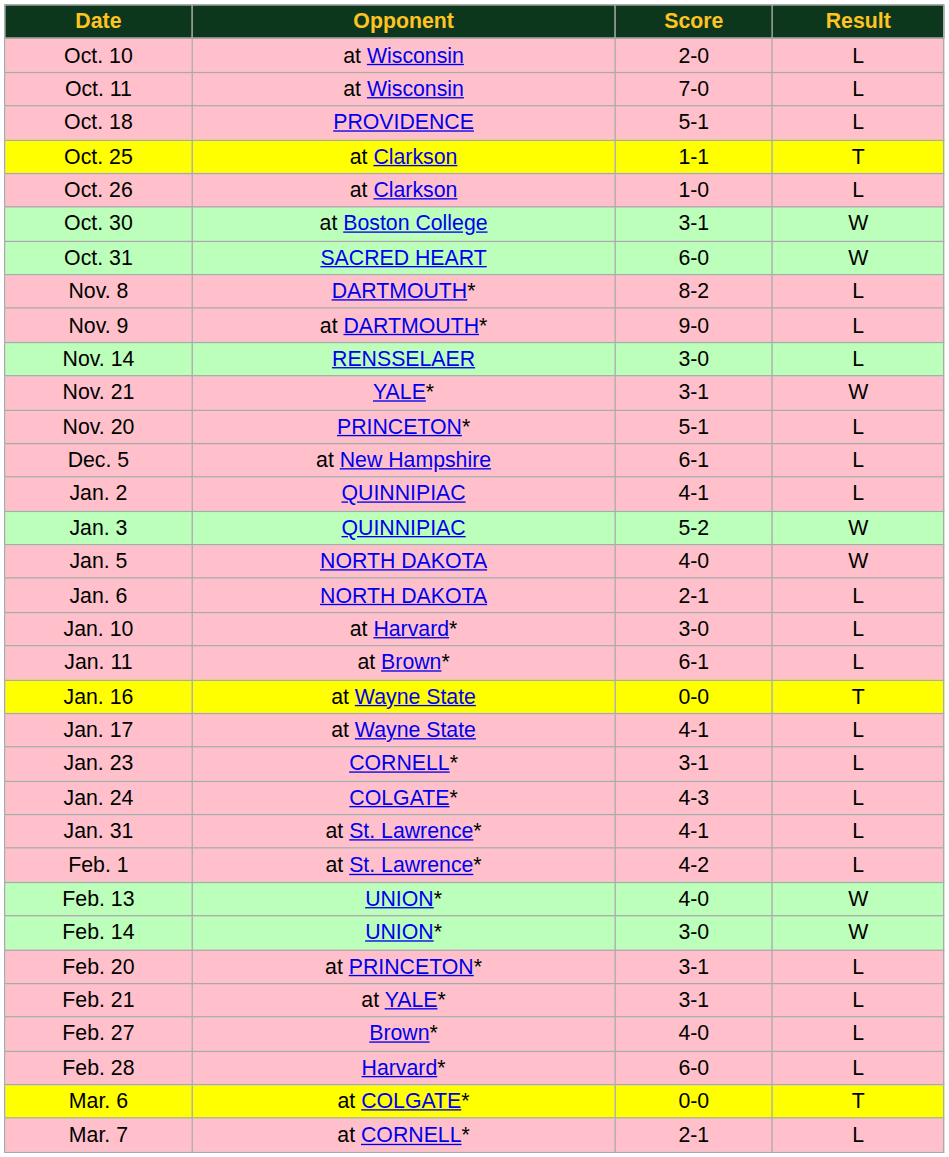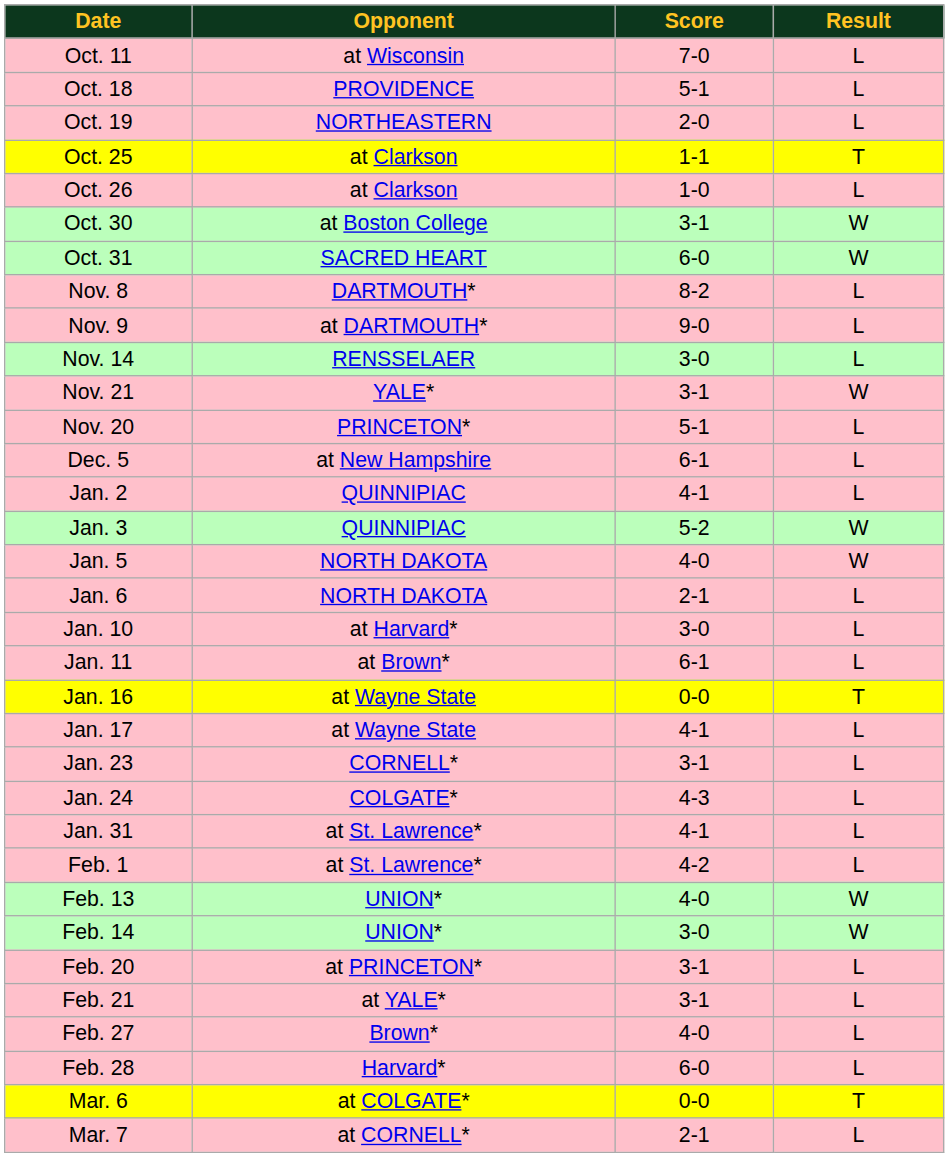 <table class="wikitable" width="80%">
 <tr align="center"  style="background:#0C371D;color:#ffc322;">
 <td><strong>Date</strong></td>
 <td><strong>Opponent</strong></td>
 <td><strong>Score</strong></td>
 <td><strong>Result</strong></td>
-</tr>
-<tr align="center" bgcolor="pink">
-<td>Oct. 10</td>
-<td>at <a href='#'>Wisconsin</a></td>
-<td>2-0</td>
-<td>L</td>
 </tr>
 <tr align="center" bgcolor="pink">
 <td>Oct. 11</td>
 <td>at <a href='#'>Wisconsin</a></td>
 <td>7-0</td>
 <td>L</td>
 </tr>
 <tr align="center" bgcolor="pink">
 <td>Oct. 18</td>
 <td><a href='#'>PROVIDENCE</a></td>
 <td>5-1</td>
+<td>L</td>
+</tr>
+<tr align="center" bgcolor="pink">
+<td>Oct. 19</td>
+<td><a href='#'>NORTHEASTERN</a></td>
+<td>2-0</td>
 <td>L</td>
 </tr>
 <tr align="center" bgcolor="yellow">
 <td>Oct. 25</td>
 <td>at <a href='#'>Clarkson</a></td>
 <td>1-1</td>
 <td>T</td>
 </tr>
 <tr align="center" bgcolor="pink">
 <td>Oct. 26</td>
 <td>at <a href='#'>Clarkson</a></td>
 <td>1-0</td>
 <td>L</td>
 </tr>
 <tr align="center" bgcolor="bbffbb">
 <td>Oct. 30</td>
 <td>at <a href='#'>Boston College</a></td>
 <td>3-1</td>
 <td>W</td>
 </tr>
 <tr align="center" bgcolor="bbffbb">
 <td>Oct. 31</td>
 <td><a href='#'>SACRED HEART</a></td>
 <td>6-0</td>
 <td>W</td>
 </tr>
 <tr align="center" bgcolor="pink">
 <td>Nov. 8</td>
 <td><a href='#'>DARTMOUTH</a>*</td>
 <td>8-2</td>
 <td>L</td>
 </tr>
 <tr align="center" bgcolor="pink">
 <td>Nov. 9</td>
 <td>at <a href='#'>DARTMOUTH</a>*</td>
 <td>9-0</td>
 <td>L</td>
 </tr>
 <tr align="center" bgcolor="bbffbb">
 <td>Nov. 14</td>
 <td><a href='#'>RENSSELAER</a></td>
 <td>3-0</td>
 <td>L</td>
 </tr>
 <tr align="center" bgcolor="pink">
 <td>Nov. 21</td>
 <td><a href='#'>YALE</a>*</td>
 <td>3-1</td>
 <td>W</td>
 </tr>
 <tr align="center" bgcolor="pink">
 <td>Nov. 20</td>
 <td><a href='#'>PRINCETON</a>*</td>
 <td>5-1</td>
 <td>L</td>
 </tr>
 <tr align="center" bgcolor="pink">
 <td>Dec. 5</td>
 <td>at <a href='#'>New Hampshire</a></td>
 <td>6-1</td>
 <td>L</td>
 </tr>
 <tr align="center" bgcolor="pink">
 <td>Jan. 2</td>
 <td><a href='#'>QUINNIPIAC</a></td>
 <td>4-1</td>
 <td>L</td>
 </tr>
 <tr align="center" bgcolor="bbffbb">
 <td>Jan. 3</td>
 <td><a href='#'>QUINNIPIAC</a></td>
 <td>5-2</td>
 <td>W</td>
 </tr>
 <tr align="center" bgcolor="pink">
 <td>Jan. 5</td>
 <td><a href='#'>NORTH DAKOTA</a></td>
 <td>4-0</td>
 <td>W</td>
 </tr>
 <tr align="center" bgcolor="pink">
 <td>Jan. 6</td>
 <td><a href='#'>NORTH DAKOTA</a></td>
 <td>2-1</td>
 <td>L</td>
 </tr>
 <tr align="center" bgcolor="pink">
 <td>Jan. 10</td>
 <td>at <a href='#'>Harvard</a>*</td>
 <td>3-0</td>
 <td>L</td>
 </tr>
 <tr align="center" bgcolor="pink">
 <td>Jan. 11</td>
 <td>at <a href='#'>Brown</a>*</td>
 <td>6-1</td>
 <td>L</td>
 </tr>
 <tr align="center" bgcolor="yellow">
 <td>Jan. 16</td>
 <td>at <a href='#'>Wayne State</a></td>
 <td>0-0</td>
 <td>T</td>
 </tr>
 <tr align="center" bgcolor="pink">
 <td>Jan. 17</td>
 <td>at <a href='#'>Wayne State</a></td>
 <td>4-1</td>
 <td>L</td>
 </tr>
 <tr align="center" bgcolor="pink">
 <td>Jan. 23</td>
 <td><a href='#'>CORNELL</a>*</td>
 <td>3-1</td>
 <td>L</td>
 </tr>
 <tr align="center" bgcolor="pink">
 <td>Jan. 24</td>
 <td><a href='#'>COLGATE</a>*</td>
 <td>4-3</td>
 <td>L</td>
 </tr>
 <tr align="center" bgcolor="pink">
 <td>Jan. 31</td>
 <td>at <a href='#'>St. Lawrence</a>*</td>
 <td>4-1</td>
 <td>L</td>
 </tr>
 <tr align="center" bgcolor="pink">
 <td>Feb. 1</td>
 <td>at <a href='#'>St. Lawrence</a>*</td>
 <td>4-2</td>
 <td>L</td>
 </tr>
 <tr align="center" bgcolor="bbffbb">
 <td>Feb. 13</td>
 <td><a href='#'>UNION</a>*</td>
 <td>4-0</td>
 <td>W</td>
 </tr>
 <tr align="center" bgcolor="bbffbb">
 <td>Feb. 14</td>
 <td><a href='#'>UNION</a>*</td>
 <td>3-0</td>
 <td>W</td>
 </tr>
 <tr align="center" bgcolor="pink">
 <td>Feb. 20</td>
 <td>at <a href='#'>PRINCETON</a>*</td>
 <td>3-1</td>
 <td>L</td>
 </tr>
 <tr align="center" bgcolor="pink">
 <td>Feb. 21</td>
 <td>at <a href='#'>YALE</a>*</td>
 <td>3-1</td>
 <td>L</td>
 </tr>
 <tr align="center" bgcolor="pink">
 <td>Feb. 27</td>
 <td><a href='#'>Brown</a>*</td>
 <td>4-0</td>
 <td>L</td>
 </tr>
 <tr align="center" bgcolor="pink">
 <td>Feb. 28</td>
 <td><a href='#'>Harvard</a>*</td>
 <td>6-0</td>
 <td>L</td>
 </tr>
 <tr align="center" bgcolor="yellow">
 <td>Mar. 6</td>
 <td>at <a href='#'>COLGATE</a>*</td>
 <td>0-0</td>
 <td>T</td>
 </tr>
 <tr align="center" bgcolor="pink">
 <td>Mar. 7</td>
 <td>at <a href='#'>CORNELL</a>*</td>
 <td>2-1</td>
 <td>L</td>
 </tr>
 </table>
